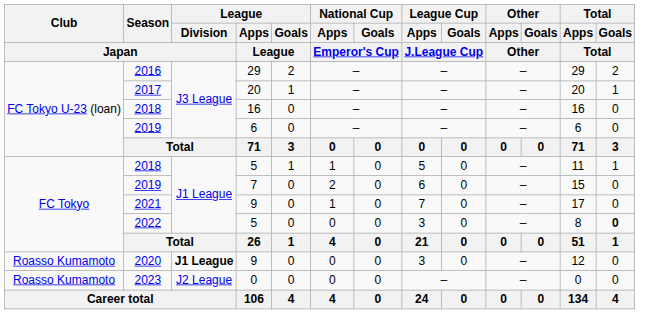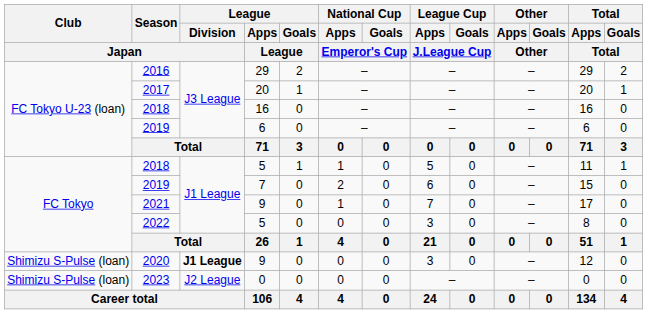 <table class="wikitable" style="text-align: center">
 <tr>
 <th rowspan="2">Club</th>
 <th rowspan="2">Season</th>
 <th colspan="3">League</th>
 <th colspan="2">National Cup</th>
 <th colspan="2">League Cup</th>
 <th colspan="2">Other</th>
 <th colspan="2">Total</th>
 </tr>
 <tr>
 <th>Division</th>
 <th>Apps</th>
 <th>Goals</th>
 <th>Apps</th>
 <th>Goals</th>
 <th>Apps</th>
 <th>Goals</th>
 <th>Apps</th>
 <th>Goals</th>
 <th>Apps</th>
 <th>Goals</th>
 </tr>
 <tr>
 <th colspan=3>Japan</th>
 <th colspan=2>League</th>
 <th colspan=2><a href='#'>Emperor's Cup</a></th>
 <th colspan=2><a href='#'>J.League Cup</a></th>
 <th colspan=2>Other</th>
 <th colspan=2>Total</th>
 </tr>
 <tr>
 <td rowspan="5"><a href='#'>FC Tokyo U-23</a> (loan)</td>
 <td><a href='#'>2016</a></td>
 <td rowspan="4"><a href='#'>J3 League</a></td>
 <td>29</td>
 <td>2</td>
 <td colspan="2">–</td>
 <td colspan="2">–</td>
 <td colspan="2">–</td>
 <td>29</td>
 <td>2</td>
 </tr>
 <tr>
 <td><a href='#'>2017</a></td>
 <td>20</td>
 <td>1</td>
 <td colspan="2">–</td>
 <td colspan="2">–</td>
 <td colspan="2">–</td>
 <td>20</td>
 <td>1</td>
 </tr>
 <tr>
 <td><a href='#'>2018</a></td>
 <td>16</td>
 <td>0</td>
 <td colspan="2">–</td>
 <td colspan="2">–</td>
 <td colspan="2">–</td>
 <td>16</td>
 <td>0</td>
 </tr>
 <tr>
 <td><a href='#'>2019</a></td>
 <td>6</td>
 <td>0</td>
 <td colspan="2">–</td>
 <td colspan="2">–</td>
 <td colspan="2">–</td>
 <td>6</td>
 <td>0</td>
 </tr>
 <tr>
 <th colspan="2">Total</th>
 <th>71</th>
 <th>3</th>
 <th>0</th>
 <th>0</th>
 <th>0</th>
 <th>0</th>
 <th>0</th>
 <th>0</th>
 <th>71</th>
 <th>3</th>
 </tr>
 <tr>
 <td rowspan="5"><a href='#'>FC Tokyo</a></td>
 <td><a href='#'>2018</a></td>
 <td rowspan="4"><a href='#'>J1 League</a></td>
 <td>5</td>
 <td>1</td>
 <td>1</td>
 <td>0</td>
 <td>5</td>
 <td>0</td>
 <td colspan="2">–</td>
 <td>11</td>
 <td>1</td>
 </tr>
 <tr>
 <td><a href='#'>2019</a></td>
 <td>7</td>
 <td>0</td>
 <td>2</td>
 <td>0</td>
 <td>6</td>
 <td>0</td>
 <td colspan="2">–</td>
 <td>15</td>
 <td>0</td>
 </tr>
 <tr>
 <td><a href='#'>2021</a></td>
 <td>9</td>
 <td>0</td>
 <td>1</td>
 <td>0</td>
 <td>7</td>
 <td>0</td>
 <td colspan="2">–</td>
 <td>17</td>
 <td>0</td>
 </tr>
 <tr>
 <td><a href='#'>2022</a></td>
 <td>5</td>
 <td>0</td>
 <td>0</td>
 <td>0</td>
 <td>3</td>
 <td>0</td>
 <td colspan="2">–</td>
 <td>8</td>
-<td><strong>0</strong></td>
+<td>0</td>
 </tr>
 <tr>
 <th colspan="2">Total</th>
 <th>26</th>
 <th>1</th>
 <th>4</th>
 <th>0</th>
 <th>21</th>
 <th>0</th>
 <th>0</th>
 <th>0</th>
 <th>51</th>
 <th>1</th>
 </tr>
 <tr>
-<td><a href='#'>Roasso Kumamoto</a></td>
+<td><a href='#'>Shimizu S-Pulse</a> (loan)</td>
 <td><a href='#'>2020</a></td>
 <td><strong>J1 League</strong></td>
 <td>9</td>
 <td>0</td>
 <td>0</td>
 <td>0</td>
 <td>3</td>
 <td>0</td>
 <td colspan="2">–</td>
 <td>12</td>
 <td>0</td>
 </tr>
 <tr>
-<td><a href='#'>Roasso Kumamoto</a></td>
+<td><a href='#'>Shimizu S-Pulse</a> (loan)</td>
 <td><a href='#'>2023</a></td>
 <td><a href='#'>J2 League</a></td>
 <td>0</td>
 <td>0</td>
 <td>0</td>
 <td>0</td>
 <td colspan="2">–</td>
 <td colspan="2">–</td>
 <td>0</td>
 <td>0</td>
 </tr>
 <tr>
 <th colspan=3>Career total</th>
 <th>106</th>
 <th>4</th>
 <th>4</th>
 <th>0</th>
 <th>24</th>
 <th>0</th>
 <th>0</th>
 <th>0</th>
 <th>134</th>
 <th>4</th>
 </tr>
 </table>
